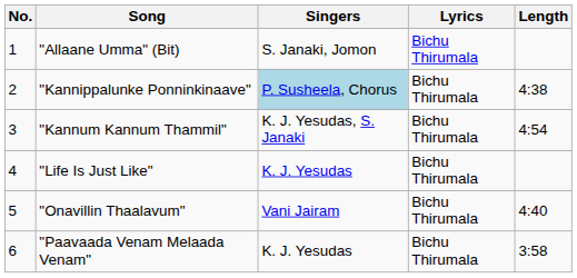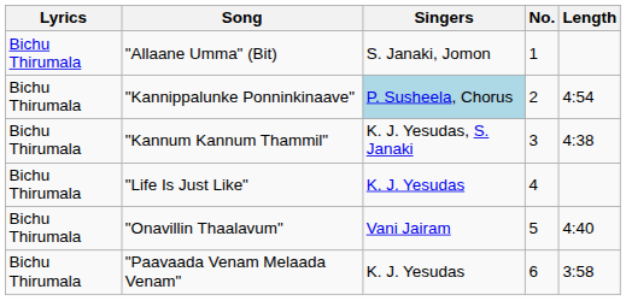 <table class="wikitable">
 <tr>
-<th>No.</th>
+<th>Lyrics</th>
 <th>Song</th>
 <th>Singers</th>
-<th>Lyrics</th>
+<th>No.</th>
 <th>Length</th>
 </tr>
 <tr>
-<td>1</td>
+<td><a href='#'>Bichu Thirumala</a></td>
 <td>"Allaane Umma" (Bit)</td>
 <td>S. Janaki, Jomon</td>
-<td><a href='#'>Bichu Thirumala</a></td>
+<td>1</td>
 <td></td>
 </tr>
 <tr>
-<td>2</td>
+<td>Bichu Thirumala</td>
 <td>"Kannippalunke Ponninkinaave"</td>
 <td style="background: lightblue;"><a href='#'>P. Susheela</a>, Chorus</td>
+<td>2</td>
+<td>4:54</td>
+</tr>
+<tr>
 <td>Bichu Thirumala</td>
+<td>"Kannum Kannum Thammil"</td>
+<td>K. J. Yesudas, <a href='#'>S. Janaki</a></td>
+<td>3</td>
 <td>4:38</td>
 </tr>
 <tr>
-<td>3</td>
-<td>"Kannum Kannum Thammil"</td>
-<td>K. J. Yesudas, <a href='#'>S. Janaki</a></td>
 <td>Bichu Thirumala</td>
-<td>4:54</td>
-</tr>
-<tr>
-<td>4</td>
 <td>"Life Is Just Like"</td>
 <td><a href='#'>K. J. Yesudas</a></td>
-<td>Bichu Thirumala</td>
+<td>4</td>
 <td></td>
 </tr>
 <tr>
-<td>5</td>
+<td>Bichu Thirumala</td>
 <td>"Onavillin Thaalavum"</td>
 <td><a href='#'>Vani Jairam</a></td>
-<td>Bichu Thirumala</td>
+<td>5</td>
 <td>4:40</td>
 </tr>
 <tr>
-<td>6</td>
+<td>Bichu Thirumala</td>
 <td>"Paavaada Venam Melaada Venam"</td>
 <td>K. J. Yesudas</td>
-<td>Bichu Thirumala</td>
+<td>6</td>
 <td>3:58</td>
 </tr>
 </table>
